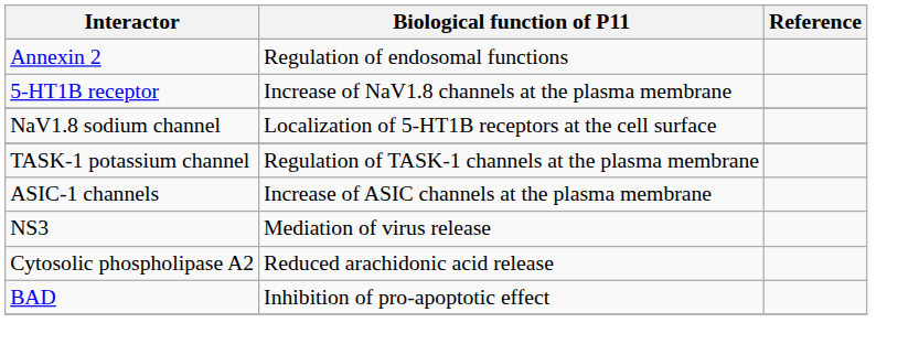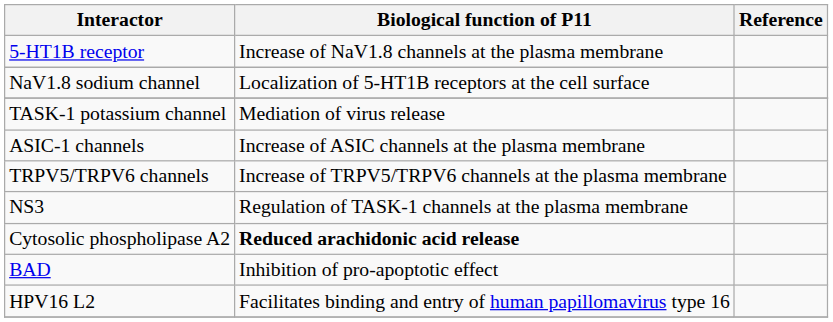 <table class="wikitable">
 <tr>
 <th>Interactor</th>
 <th>Biological function of P11</th>
 <th>Reference</th>
-</tr>
-<tr>
-<td><a href='#'>Annexin 2</a></td>
-<td>Regulation of endosomal functions</td>
-<td></td>
 </tr>
 <tr>
 <td><a href='#'>5-HT1B receptor</a></td>
 <td>Increase of NaV1.8 channels at the plasma membrane</td>
 <td></td>
 </tr>
 <tr>
 </tr>
 <tr>
 <td>NaV1.8 sodium channel</td>
 <td>Localization of 5-HT1B receptors at the cell surface</td>
 <td></td>
 </tr>
 <tr>
 </tr>
 <tr>
 <td>TASK-1 potassium channel</td>
-<td>Regulation of TASK-1 channels at the plasma membrane</td>
+<td>Mediation of virus release</td>
 <td></td>
 </tr>
 <tr>
 <td>ASIC-1 channels</td>
 <td>Increase of ASIC channels at the plasma membrane</td>
 <td></td>
 </tr>
 <tr>
+<td>TRPV5/TRPV6 channels</td>
+<td>Increase of TRPV5/TRPV6 channels at the plasma membrane</td>
+<td></td>
+</tr>
+<tr>
 <td>NS3</td>
-<td>Mediation of virus release</td>
+<td>Regulation of TASK-1 channels at the plasma membrane</td>
 <td></td>
 </tr>
 <tr>
 <td>Cytosolic phospholipase A2</td>
-<td>Reduced arachidonic acid release</td>
+<td><strong>Reduced arachidonic acid release</strong></td>
 <td></td>
 </tr>
 <tr>
 <td><a href='#'>BAD</a></td>
 <td>Inhibition of pro-apoptotic effect</td>
 <td></td>
 </tr>
 <tr>
+<td>HPV16 L2</td>
+<td>Facilitates binding and entry of <a href='#'>human papillomavirus</a> type 16</td>
+<td></td>
+</tr>
+<tr>
 </tr>
 </table>
